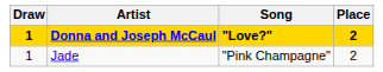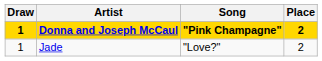 <table class="sortable wikitable" style="margin: 1em auto 1em auto; text-align:center">
 <tr>
 <th>Draw</th>
 <th>Artist</th>
 <th>Song</th>
 <th>Place</th>
 </tr>
 <tr style="font-weight:bold; background:gold;">
 <td>1</td>
 <td align="left"><a href='#'>Donna and Joseph McCaul</a></td>
-<td align="left">"Love?"</td>
+<td align="left">"Pink Champagne"</td>
 <td>2</td>
 </tr>
 <tr>
 <td>1</td>
 <td align="left"><a href='#'>Jade</a></td>
-<td align="left">"Pink Champagne"</td>
+<td align="left">"Love?"</td>
 <td>2</td>
 </tr>
 </table>
